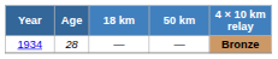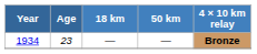 <table class="wikitable" style="font-size:95%; text-align:center; border:grey solid 1px; border-collapse:collapse; background:#ffffff;">
 <tr>
 <th style="background-color:#369; color:white; width:60px;"> Year </th>
 <th style="background-color:#369; color:white; width:40px;"> Age </th>
 <th style="background-color:#4180be; color:white; width:75px;"> 18 km </th>
 <th style="background-color:#4180be; color:white; width:75px;"> 50 km </th>
 <th style="background-color:#4180be; color:white; width:75px;"> 4 × 10 km <br> relay </th>
 </tr>
 <tr>
 <td><a href='#'>1934</a></td>
-<td><em>28</em></td>
+<td><em>23</em></td>
 <td>—</td>
 <td>—</td>
 <td bgcolor="cc9966"><strong>Bronze</strong></td>
 </tr>
 <tr>
 </tr>
 </table>
